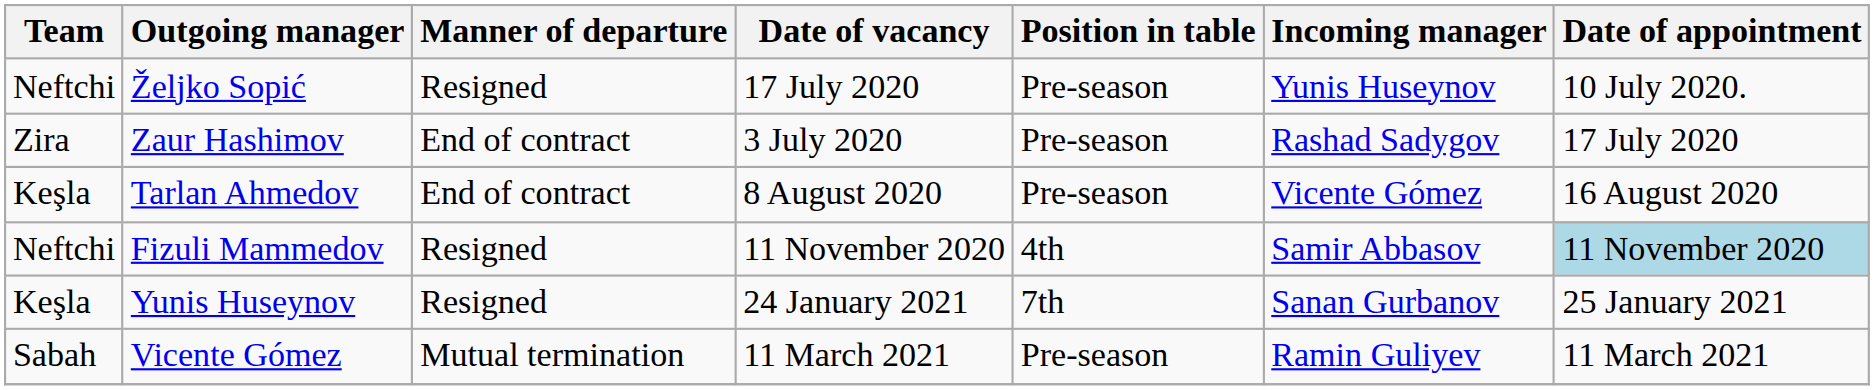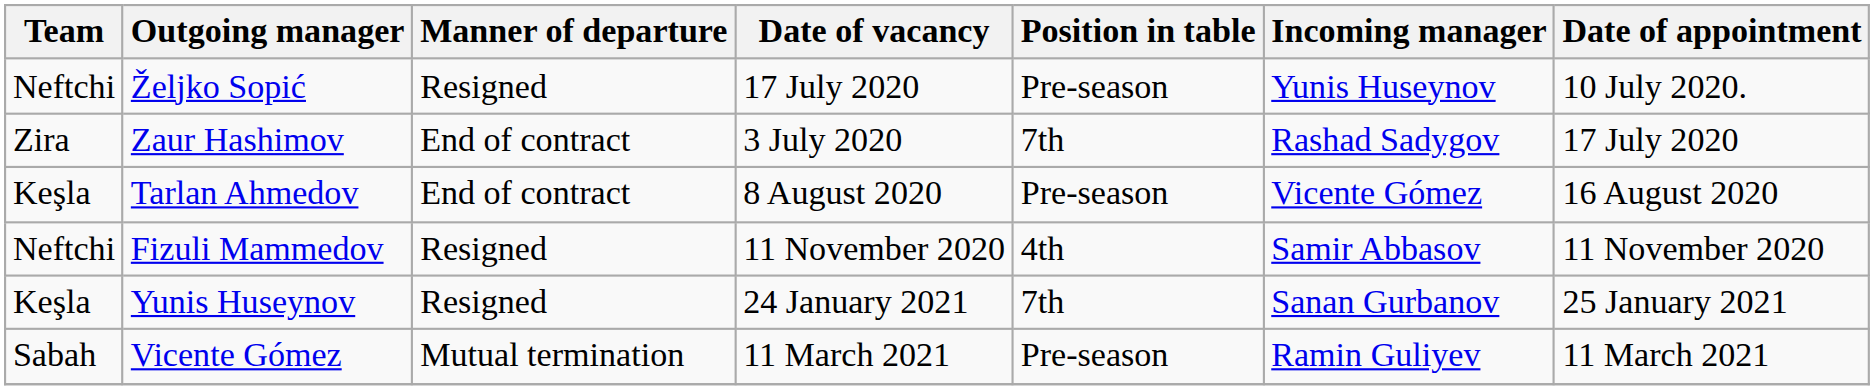 <table class="wikitable">
 <tr>
 <th>Team</th>
 <th>Outgoing manager</th>
 <th>Manner of departure</th>
 <th>Date of vacancy</th>
 <th>Position in table</th>
 <th>Incoming manager</th>
 <th>Date of appointment</th>
 </tr>
 <tr>
 <td>Neftchi</td>
 <td> <a href='#'>Željko Sopić</a></td>
 <td>Resigned</td>
 <td>17 July 2020</td>
 <td>Pre-season</td>
 <td> <a href='#'>Yunis Huseynov</a></td>
 <td>10 July 2020.</td>
 </tr>
 <tr>
 <td>Zira</td>
 <td> <a href='#'>Zaur Hashimov</a></td>
 <td>End of contract</td>
 <td>3 July 2020</td>
-<td>Pre-season</td>
+<td>7th</td>
 <td> <a href='#'>Rashad Sadygov</a></td>
 <td>17 July 2020</td>
 </tr>
 <tr>
 <td>Keşla</td>
 <td> <a href='#'>Tarlan Ahmedov</a></td>
 <td>End of contract</td>
 <td>8 August 2020</td>
 <td>Pre-season</td>
 <td> <a href='#'>Vicente Gómez</a></td>
 <td>16 August 2020</td>
 </tr>
 <tr>
 <td>Neftchi</td>
 <td> <a href='#'>Fizuli Mammedov</a></td>
 <td>Resigned</td>
 <td>11 November 2020</td>
 <td>4th</td>
 <td> <a href='#'>Samir Abbasov</a></td>
-<td style="background: lightblue;">11 November 2020</td>
+<td>11 November 2020</td>
 </tr>
 <tr>
 <td>Keşla</td>
 <td> <a href='#'>Yunis Huseynov</a></td>
 <td>Resigned</td>
 <td>24 January 2021</td>
 <td>7th</td>
 <td> <a href='#'>Sanan Gurbanov</a></td>
 <td>25 January 2021</td>
 </tr>
 <tr>
 <td>Sabah</td>
 <td> <a href='#'>Vicente Gómez</a></td>
 <td>Mutual termination</td>
 <td>11 March 2021</td>
 <td>Pre-season</td>
 <td> <a href='#'>Ramin Guliyev</a> </td>
 <td>11 March 2021</td>
 </tr>
 <tr>
 </tr>
 </table>
